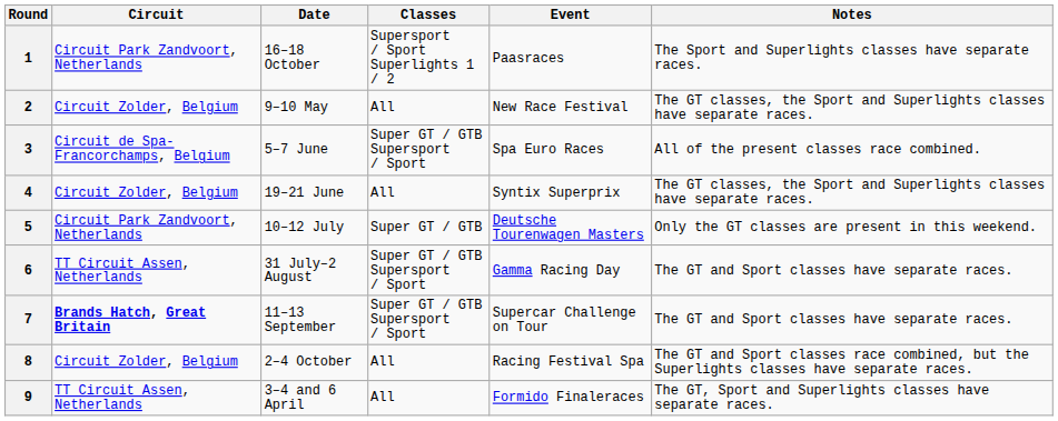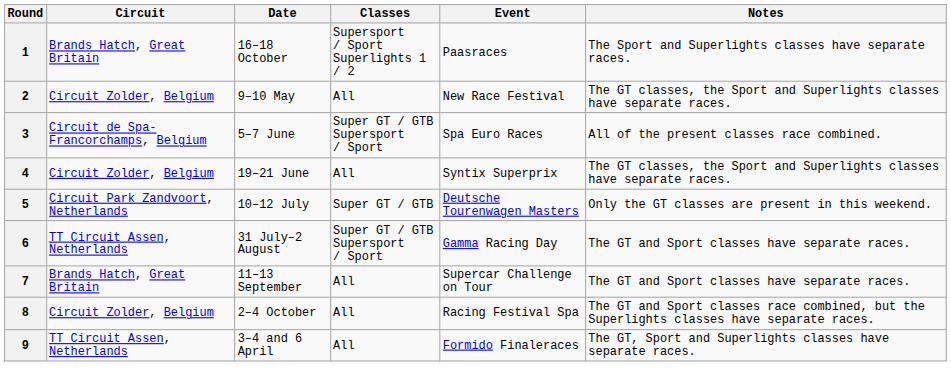 <table class="wikitable" style="font-size: 85%;">
 <tr>
 <th>Round</th>
 <th>Circuit</th>
 <th>Date</th>
 <th>Classes</th>
 <th>Event</th>
 <th>Notes</th>
 </tr>
 <tr>
 <th>1</th>
-<td> <a href='#'>Circuit Park Zandvoort</a>, <a href='#'>Netherlands</a></td>
+<td> <a href='#'>Brands Hatch</a>, <a href='#'>Great Britain</a></td>
 <td>16–18 October</td>
 <td>Supersport / Sport <br> Superlights 1 / 2</td>
 <td>Paasraces</td>
 <td>The Sport and Superlights classes have separate races.</td>
 </tr>
 <tr>
 <th>2</th>
 <td> <a href='#'>Circuit Zolder</a>, <a href='#'>Belgium</a></td>
 <td>9–10 May</td>
 <td>All</td>
 <td>New Race Festival</td>
 <td>The GT classes, the Sport and Superlights classes have separate races.</td>
 </tr>
 <tr>
 <th>3</th>
 <td> <a href='#'>Circuit de Spa-Francorchamps</a>, <a href='#'>Belgium</a></td>
 <td>5–7 June</td>
 <td>Super GT / GTB <br> Supersport / Sport</td>
 <td>Spa Euro Races</td>
 <td>All of the present classes race combined.</td>
 </tr>
 <tr>
 <th>4</th>
 <td> <a href='#'>Circuit Zolder</a>, <a href='#'>Belgium</a></td>
 <td>19–21 June</td>
 <td>All</td>
 <td>Syntix Superprix</td>
 <td>The GT classes, the Sport and Superlights classes have separate races.</td>
 </tr>
 <tr>
 <th>5</th>
 <td> <a href='#'>Circuit Park Zandvoort</a>, <a href='#'>Netherlands</a></td>
 <td>10–12 July</td>
 <td>Super GT / GTB</td>
 <td><a href='#'>Deutsche Tourenwagen Masters</a></td>
 <td>Only the GT classes are present in this weekend.</td>
 </tr>
 <tr>
 <th>6</th>
 <td> <a href='#'>TT Circuit Assen</a>, <a href='#'>Netherlands</a></td>
 <td>31 July–2 August</td>
 <td>Super GT / GTB <br> Supersport / Sport</td>
 <td><a href='#'>Gamma</a> Racing Day</td>
 <td>The GT and Sport classes have separate races.</td>
 </tr>
 <tr>
 <th>7</th>
-<td><strong> <a href='#'>Brands Hatch</a>, <a href='#'>Great Britain</a></strong></td>
+<td> <a href='#'>Brands Hatch</a>, <a href='#'>Great Britain</a></td>
 <td>11–13 September</td>
-<td>Super GT / GTB <br> Supersport / Sport</td>
+<td>All</td>
 <td>Supercar Challenge on Tour</td>
 <td>The GT and Sport classes have separate races.</td>
 </tr>
 <tr>
 <th>8</th>
 <td> <a href='#'>Circuit Zolder</a>, <a href='#'>Belgium</a></td>
 <td>2–4 October</td>
 <td>All</td>
 <td>Racing Festival Spa</td>
 <td>The GT and Sport classes race combined, but the Superlights classes have separate races.</td>
 </tr>
 <tr>
 <th>9</th>
 <td> <a href='#'>TT Circuit Assen</a>, <a href='#'>Netherlands</a></td>
 <td>3–4 and 6 April</td>
 <td>All</td>
 <td><a href='#'>Formido</a> Finaleraces</td>
 <td>The GT, Sport and Superlights classes have separate races.</td>
 </tr>
 </table>
